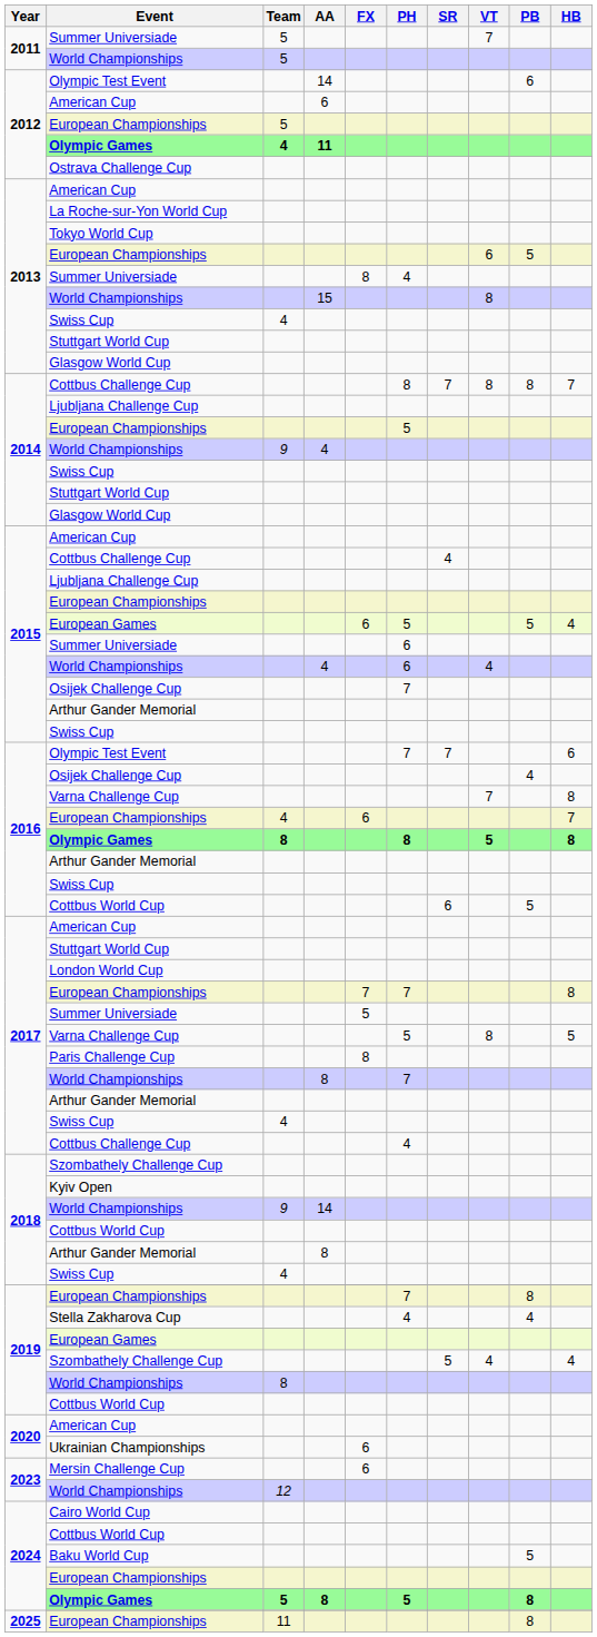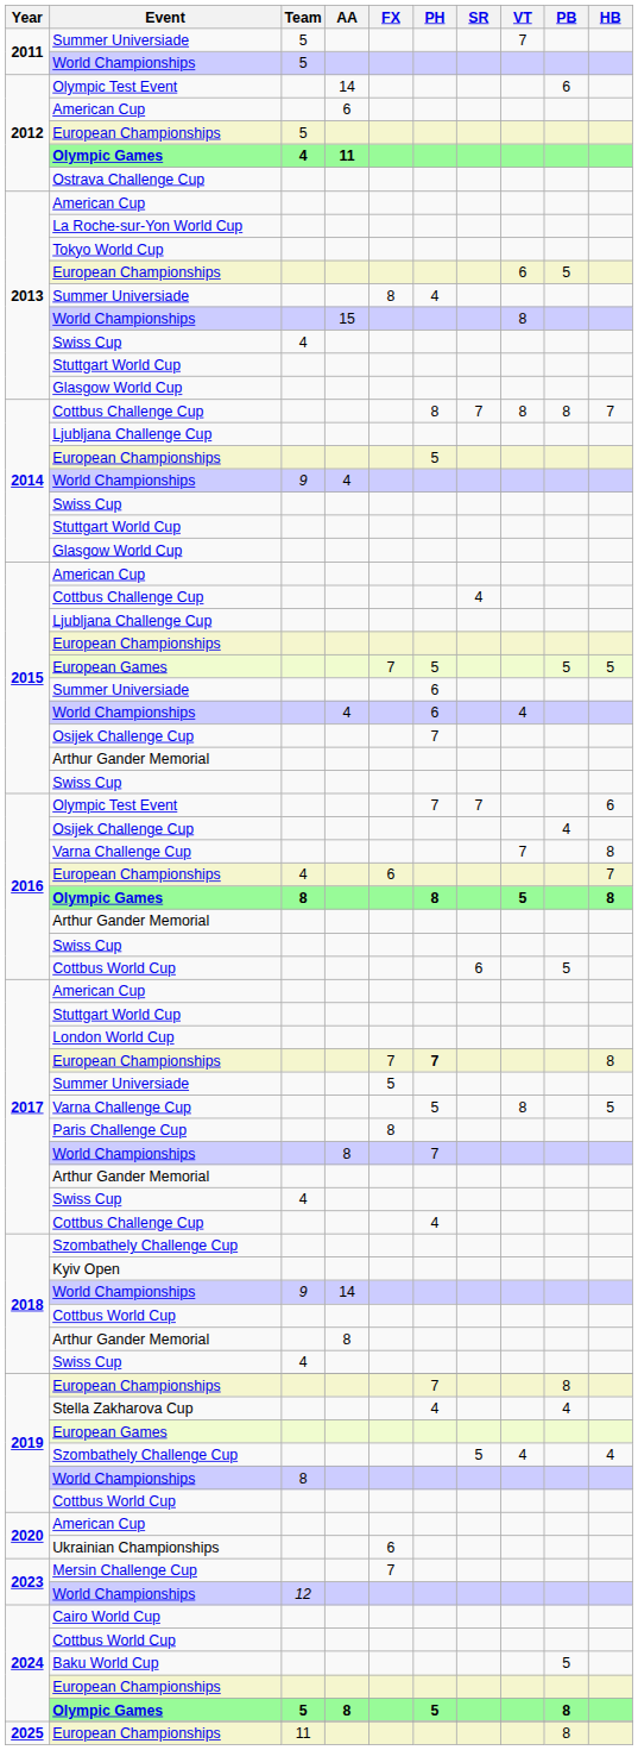 <table class="wikitable sortable" style="text-align:center; font-size:95%;">
 <tr>
 <th width=7% class=unsortable>Year</th>
 <th width=37% class=unsortable>Event</th>
 <th width=7% class=unsortable>Team</th>
 <th width=7% class=unsortable>AA</th>
 <th width=7% class=unsortable><a href='#'>FX</a></th>
 <th width=7% class=unsortable><a href='#'>PH</a></th>
 <th width=7% class=unsortable><a href='#'>SR</a></th>
 <th width=7% class=unsortable><a href='#'>VT</a></th>
 <th width=7% class=unsortable><a href='#'>PB</a></th>
 <th width=7% class=unsortable><a href='#'>HB</a></th>
 </tr>
 <tr>
 <td rowspan="2"><strong>2011</strong></td>
 <td align=left><a href='#'>Summer Universiade</a></td>
 <td>5</td>
 <td></td>
 <td></td>
 <td></td>
 <td></td>
 <td>7</td>
 <td></td>
 <td></td>
 </tr>
 <tr bgcolor=#CCCCFF>
 <td align=left><a href='#'>World Championships</a></td>
 <td>5</td>
 <td></td>
 <td></td>
 <td></td>
 <td></td>
 <td></td>
 <td></td>
 <td></td>
 </tr>
 <tr>
 <td rowspan="5"><strong>2012</strong></td>
 <td align=left><a href='#'>Olympic Test Event</a></td>
 <td></td>
 <td>14</td>
 <td></td>
 <td></td>
 <td></td>
 <td></td>
 <td>6</td>
 <td></td>
 </tr>
 <tr>
 <td align=left><a href='#'>American Cup</a></td>
 <td></td>
 <td>6</td>
 <td></td>
 <td></td>
 <td></td>
 <td></td>
 <td></td>
 <td></td>
 </tr>
 <tr bgcolor=#F5F6CE>
 <td align=left><a href='#'>European Championships</a></td>
 <td>5</td>
 <td></td>
 <td></td>
 <td></td>
 <td></td>
 <td></td>
 <td></td>
 <td></td>
 </tr>
 <tr bgcolor=98FB98>
 <td align=left><strong><a href='#'>Olympic Games</a></strong></td>
 <td><strong>4</strong></td>
 <td><strong>11</strong></td>
 <td></td>
 <td></td>
 <td></td>
 <td></td>
 <td></td>
 <td></td>
 </tr>
 <tr>
 <td align=left><a href='#'>Ostrava Challenge Cup</a></td>
 <td></td>
 <td></td>
 <td></td>
 <td></td>
 <td></td>
 <td></td>
 <td></td>
 <td></td>
 </tr>
 <tr>
 <td rowspan="9"><strong>2013</strong></td>
 <td align=left><a href='#'>American Cup</a></td>
 <td></td>
 <td></td>
 <td></td>
 <td></td>
 <td></td>
 <td></td>
 <td></td>
 <td></td>
 </tr>
 <tr>
 <td align=left><a href='#'>La Roche-sur-Yon World Cup</a></td>
 <td></td>
 <td></td>
 <td></td>
 <td></td>
 <td></td>
 <td></td>
 <td></td>
 <td></td>
 </tr>
 <tr>
 <td align=left><a href='#'>Tokyo World Cup</a></td>
 <td></td>
 <td></td>
 <td></td>
 <td></td>
 <td></td>
 <td></td>
 <td></td>
 <td></td>
 </tr>
 <tr bgcolor=#F5F6CE>
 <td align=left><a href='#'>European Championships</a></td>
 <td></td>
 <td></td>
 <td></td>
 <td></td>
 <td></td>
 <td>6</td>
 <td>5</td>
 <td></td>
 </tr>
 <tr>
 <td align=left><a href='#'>Summer Universiade</a></td>
 <td></td>
 <td></td>
 <td>8</td>
 <td>4</td>
 <td></td>
 <td></td>
 <td></td>
 <td></td>
 </tr>
 <tr bgcolor=#CCCCFF>
 <td align=left><a href='#'>World Championships</a></td>
 <td></td>
 <td>15</td>
 <td></td>
 <td></td>
 <td></td>
 <td>8</td>
 <td></td>
 <td></td>
 </tr>
 <tr>
 <td align=left><a href='#'>Swiss Cup</a></td>
 <td>4</td>
 <td></td>
 <td></td>
 <td></td>
 <td></td>
 <td></td>
 <td></td>
 <td></td>
 </tr>
 <tr>
 <td align=left><a href='#'>Stuttgart World Cup</a></td>
 <td></td>
 <td></td>
 <td></td>
 <td></td>
 <td></td>
 <td></td>
 <td></td>
 <td></td>
 </tr>
 <tr>
 <td align=left><a href='#'>Glasgow World Cup</a></td>
 <td></td>
 <td></td>
 <td></td>
 <td></td>
 <td></td>
 <td></td>
 <td></td>
 <td></td>
 </tr>
 <tr>
 <td rowspan="7"><strong><a href='#'>2014</a></strong></td>
 <td align=left><a href='#'>Cottbus Challenge Cup</a></td>
 <td></td>
 <td></td>
 <td></td>
 <td>8</td>
 <td>7</td>
 <td>8</td>
 <td>8</td>
 <td>7</td>
 </tr>
 <tr>
 <td align=left><a href='#'>Ljubljana Challenge Cup</a></td>
 <td></td>
 <td></td>
 <td></td>
 <td></td>
 <td></td>
 <td></td>
 <td></td>
 <td></td>
 </tr>
 <tr bgcolor=#F5F6CE>
 <td align=left><a href='#'>European Championships</a></td>
 <td></td>
 <td></td>
 <td></td>
 <td>5</td>
 <td></td>
 <td></td>
 <td></td>
 <td></td>
 </tr>
 <tr bgcolor=#CCCCFF>
 <td align=left><a href='#'>World Championships</a></td>
 <td><em>9</em></td>
 <td>4</td>
 <td></td>
 <td></td>
 <td></td>
 <td></td>
 <td></td>
 <td></td>
 </tr>
 <tr>
 <td align=left><a href='#'>Swiss Cup</a></td>
 <td></td>
 <td></td>
 <td></td>
 <td></td>
 <td></td>
 <td></td>
 <td></td>
 <td></td>
 </tr>
 <tr>
 <td align=left><a href='#'>Stuttgart World Cup</a></td>
 <td></td>
 <td></td>
 <td></td>
 <td></td>
 <td></td>
 <td></td>
 <td></td>
 <td></td>
 </tr>
 <tr>
 <td align=left><a href='#'>Glasgow World Cup</a></td>
 <td></td>
 <td></td>
 <td></td>
 <td></td>
 <td></td>
 <td></td>
 <td></td>
 <td></td>
 </tr>
 <tr>
 <td rowspan="10"><strong><a href='#'>2015</a></strong></td>
 <td align=left><a href='#'>American Cup</a></td>
 <td></td>
 <td></td>
 <td></td>
 <td></td>
 <td></td>
 <td></td>
 <td></td>
 <td></td>
 </tr>
 <tr>
 <td align=left><a href='#'>Cottbus Challenge Cup</a></td>
 <td></td>
 <td></td>
 <td></td>
 <td></td>
 <td>4</td>
 <td></td>
 <td></td>
 <td></td>
 </tr>
 <tr>
 <td align=left><a href='#'>Ljubljana Challenge Cup</a></td>
 <td></td>
 <td></td>
 <td></td>
 <td></td>
 <td></td>
 <td></td>
 <td></td>
 <td></td>
 </tr>
 <tr bgcolor=#F5F6CE>
 <td align=left><a href='#'>European Championships</a></td>
 <td></td>
 <td></td>
 <td></td>
 <td></td>
 <td></td>
 <td></td>
 <td></td>
 <td></td>
 </tr>
 <tr bgcolor=#f0fccf>
 <td align=left><a href='#'>European Games</a></td>
 <td></td>
 <td></td>
-<td>6</td>
+<td>7</td>
 <td>5</td>
 <td></td>
 <td></td>
 <td>5</td>
-<td>4</td>
+<td>5</td>
 </tr>
 <tr>
 <td align=left><a href='#'>Summer Universiade</a></td>
 <td></td>
 <td></td>
 <td></td>
 <td>6</td>
 <td></td>
 <td></td>
 <td></td>
 <td></td>
 </tr>
 <tr bgcolor=#CCCCFF>
 <td align=left><a href='#'>World Championships</a></td>
 <td></td>
 <td>4</td>
 <td></td>
 <td>6</td>
 <td></td>
 <td>4</td>
 <td></td>
 <td></td>
 </tr>
 <tr>
 <td align=left><a href='#'>Osijek Challenge Cup</a></td>
 <td></td>
 <td></td>
 <td></td>
 <td>7</td>
 <td></td>
 <td></td>
 <td></td>
 <td></td>
 </tr>
 <tr>
 <td align=left>Arthur Gander Memorial</td>
 <td></td>
 <td></td>
 <td></td>
 <td></td>
 <td></td>
 <td></td>
 <td></td>
 <td></td>
 </tr>
 <tr>
 <td align=left><a href='#'>Swiss Cup</a></td>
 <td></td>
 <td></td>
 <td></td>
 <td></td>
 <td></td>
 <td></td>
 <td></td>
 <td></td>
 </tr>
 <tr>
 <td rowspan="8"><strong><a href='#'>2016</a></strong></td>
 <td align=left><a href='#'>Olympic Test Event</a></td>
 <td></td>
 <td></td>
 <td></td>
 <td>7</td>
 <td>7</td>
 <td></td>
 <td></td>
 <td>6</td>
 </tr>
 <tr>
 <td align=left><a href='#'>Osijek Challenge Cup</a></td>
 <td></td>
 <td></td>
 <td></td>
 <td></td>
 <td></td>
 <td></td>
 <td>4</td>
 <td></td>
 </tr>
 <tr>
 <td align=left><a href='#'>Varna Challenge Cup</a></td>
 <td></td>
 <td></td>
 <td></td>
 <td></td>
 <td></td>
 <td>7</td>
 <td></td>
 <td>8</td>
 </tr>
 <tr bgcolor=#F5F6CE>
 <td align=left><a href='#'>European Championships</a></td>
 <td>4</td>
 <td></td>
 <td>6</td>
 <td></td>
 <td></td>
 <td></td>
 <td></td>
 <td>7</td>
 </tr>
 <tr bgcolor=98FB98>
 <td align=left><strong><a href='#'>Olympic Games</a></strong></td>
 <td><strong>8</strong></td>
 <td></td>
 <td></td>
 <td><strong>8</strong></td>
 <td></td>
 <td><strong>5</strong></td>
 <td></td>
 <td><strong>8</strong></td>
 </tr>
 <tr>
 <td align=left>Arthur Gander Memorial</td>
 <td></td>
 <td></td>
 <td></td>
 <td></td>
 <td></td>
 <td></td>
 <td></td>
 <td></td>
 </tr>
 <tr>
 <td align=left><a href='#'>Swiss Cup</a></td>
 <td></td>
 <td></td>
 <td></td>
 <td></td>
 <td></td>
 <td></td>
 <td></td>
 <td></td>
 </tr>
 <tr>
 <td align=left><a href='#'>Cottbus World Cup</a></td>
 <td></td>
 <td></td>
 <td></td>
 <td></td>
 <td>6</td>
 <td></td>
 <td>5</td>
 <td></td>
 </tr>
 <tr>
 <td rowspan="11"><strong><a href='#'>2017</a></strong></td>
 <td align=left><a href='#'>American Cup</a></td>
 <td></td>
 <td></td>
 <td></td>
 <td></td>
 <td></td>
 <td></td>
 <td></td>
 <td></td>
 </tr>
 <tr>
 <td align=left><a href='#'>Stuttgart World Cup</a></td>
 <td></td>
 <td></td>
 <td></td>
 <td></td>
 <td></td>
 <td></td>
 <td></td>
 <td></td>
 </tr>
 <tr>
 <td align=left><a href='#'>London World Cup</a></td>
 <td></td>
 <td></td>
 <td></td>
 <td></td>
 <td></td>
 <td></td>
 <td></td>
 <td></td>
 </tr>
 <tr bgcolor=#F5F6CE>
 <td align=left><a href='#'>European Championships</a></td>
 <td></td>
 <td></td>
 <td>7</td>
-<td>7</td>
+<td><strong>7</strong></td>
 <td></td>
 <td></td>
 <td></td>
 <td>8</td>
 </tr>
 <tr>
 <td align=left><a href='#'>Summer Universiade</a></td>
 <td></td>
 <td></td>
 <td>5</td>
 <td></td>
 <td></td>
 <td></td>
 <td></td>
 <td></td>
 </tr>
 <tr>
 <td align=left><a href='#'>Varna Challenge Cup</a></td>
 <td></td>
 <td></td>
 <td></td>
 <td>5</td>
 <td></td>
 <td>8</td>
 <td></td>
 <td>5</td>
 </tr>
 <tr>
 <td align=left><a href='#'>Paris Challenge Cup</a></td>
 <td></td>
 <td></td>
 <td>8</td>
 <td></td>
 <td></td>
 <td></td>
 <td></td>
 <td></td>
 </tr>
 <tr bgcolor=#CCCCFF>
 <td align=left><a href='#'>World Championships</a></td>
 <td></td>
 <td>8</td>
 <td></td>
 <td>7</td>
 <td></td>
 <td></td>
 <td></td>
 <td></td>
 </tr>
 <tr>
 <td align=left>Arthur Gander Memorial</td>
 <td></td>
 <td></td>
 <td></td>
 <td></td>
 <td></td>
 <td></td>
 <td></td>
 <td></td>
 </tr>
 <tr>
 <td align=left><a href='#'>Swiss Cup</a></td>
 <td>4</td>
 <td></td>
 <td></td>
 <td></td>
 <td></td>
 <td></td>
 <td></td>
 <td></td>
 </tr>
 <tr>
 <td align=left><a href='#'>Cottbus Challenge Cup</a></td>
 <td></td>
 <td></td>
 <td></td>
 <td>4</td>
 <td></td>
 <td></td>
 <td></td>
 <td></td>
 </tr>
 <tr>
 <td rowspan="6"><strong><a href='#'>2018</a></strong></td>
 <td align=left><a href='#'>Szombathely Challenge Cup</a></td>
 <td></td>
 <td></td>
 <td></td>
 <td></td>
 <td></td>
 <td></td>
 <td></td>
 <td></td>
 </tr>
 <tr>
 <td align=left>Kyiv Open</td>
 <td></td>
 <td></td>
 <td></td>
 <td></td>
 <td></td>
 <td></td>
 <td></td>
 <td></td>
 </tr>
 <tr bgcolor=#CCCCFF>
 <td align=left><a href='#'>World Championships</a></td>
 <td><em>9</em></td>
 <td>14</td>
 <td></td>
 <td></td>
 <td></td>
 <td></td>
 <td></td>
 <td></td>
 </tr>
 <tr>
 <td align=left><a href='#'>Cottbus World Cup</a></td>
 <td></td>
 <td></td>
 <td></td>
 <td></td>
 <td></td>
 <td></td>
 <td></td>
 <td></td>
 </tr>
 <tr>
 <td align=left>Arthur Gander Memorial</td>
 <td></td>
 <td>8</td>
 <td></td>
 <td></td>
 <td></td>
 <td></td>
 <td></td>
 <td></td>
 </tr>
 <tr>
 <td align=left><a href='#'>Swiss Cup</a></td>
 <td>4</td>
 <td></td>
 <td></td>
 <td></td>
 <td></td>
 <td></td>
 <td></td>
 <td></td>
 </tr>
 <tr>
 <td rowspan="7"><strong><a href='#'>2019</a></strong></td>
 </tr>
 <tr bgcolor=#F5F6CE>
 <td align=left><a href='#'>European Championships</a></td>
 <td></td>
 <td></td>
 <td></td>
 <td>7</td>
 <td></td>
 <td></td>
 <td>8</td>
 <td></td>
 </tr>
 <tr>
 <td align=left>Stella Zakharova Cup</td>
 <td></td>
 <td></td>
 <td></td>
 <td>4</td>
 <td></td>
 <td></td>
 <td>4</td>
 <td></td>
 </tr>
 <tr bgcolor=#f0fccf>
 <td align=left><a href='#'>European Games</a></td>
 <td></td>
 <td></td>
 <td></td>
 <td></td>
 <td></td>
 <td></td>
 <td></td>
 <td></td>
 </tr>
 <tr>
 <td align=left><a href='#'>Szombathely Challenge Cup</a></td>
 <td></td>
 <td></td>
 <td></td>
 <td></td>
 <td>5</td>
 <td>4</td>
 <td></td>
 <td>4</td>
 </tr>
 <tr bgcolor=#CCCCFF>
 <td align=left><a href='#'>World Championships</a></td>
 <td>8</td>
 <td></td>
 <td></td>
 <td></td>
 <td></td>
 <td></td>
 <td></td>
 <td></td>
 </tr>
 <tr>
 <td align=left><a href='#'>Cottbus World Cup</a></td>
 <td></td>
 <td></td>
 <td></td>
 <td></td>
 <td></td>
 <td></td>
 <td></td>
 <td></td>
 </tr>
 <tr>
 <td rowspan="2"><strong><a href='#'>2020</a></strong></td>
 <td align=left><a href='#'>American Cup</a></td>
 <td></td>
 <td></td>
 <td></td>
 <td></td>
 <td></td>
 <td></td>
 <td></td>
 <td></td>
 </tr>
 <tr>
 <td align=left>Ukrainian Championships</td>
 <td></td>
 <td></td>
 <td>6</td>
 <td></td>
 <td></td>
 <td></td>
 <td></td>
 <td></td>
 </tr>
 <tr>
 <td rowspan="2"><strong><a href='#'>2023</a></strong></td>
 <td align=left><a href='#'>Mersin Challenge Cup</a></td>
 <td></td>
 <td></td>
-<td>6</td>
+<td>7</td>
 <td></td>
 <td></td>
 <td></td>
 <td></td>
 <td></td>
 </tr>
 <tr bgcolor=#CCCCFF>
 <td align=left><a href='#'>World Championships</a></td>
 <td><em>12</em></td>
 <td></td>
 <td></td>
 <td></td>
 <td></td>
 <td></td>
 <td></td>
 <td></td>
 </tr>
 <tr>
 <td rowspan="5"><strong><a href='#'>2024</a></strong></td>
 <td align=left><a href='#'>Cairo World Cup</a></td>
 <td></td>
 <td></td>
 <td></td>
 <td></td>
 <td></td>
 <td></td>
 <td></td>
 <td></td>
 </tr>
 <tr>
 <td align=left><a href='#'>Cottbus World Cup</a></td>
 <td></td>
 <td></td>
 <td></td>
 <td></td>
 <td></td>
 <td></td>
 <td></td>
 <td></td>
 </tr>
 <tr>
 <td align=left><a href='#'>Baku World Cup</a></td>
 <td></td>
 <td></td>
 <td></td>
 <td></td>
 <td></td>
 <td></td>
 <td>5</td>
 <td></td>
 </tr>
 <tr bgcolor=#F5F6CE>
 <td align=left><a href='#'>European Championships</a></td>
 <td></td>
 <td></td>
 <td></td>
 <td></td>
 <td></td>
 <td></td>
 <td></td>
 <td></td>
 </tr>
 <tr bgcolor=98FB98>
 <td align=left><strong><a href='#'>Olympic Games</a></strong></td>
 <td><strong>5</strong></td>
 <td><strong>8</strong></td>
 <td></td>
 <td><strong>5</strong></td>
 <td></td>
 <td></td>
 <td><strong>8</strong></td>
 <td></td>
 </tr>
 <tr>
 <td rowspan="2"><strong><a href='#'>2025</a></strong></td>
 </tr>
 <tr bgcolor=#F5F6CE>
 <td align=left><a href='#'>European Championships</a></td>
 <td>11</td>
 <td></td>
 <td></td>
 <td></td>
 <td></td>
 <td></td>
 <td>8</td>
 <td></td>
 </tr>
 </table>
